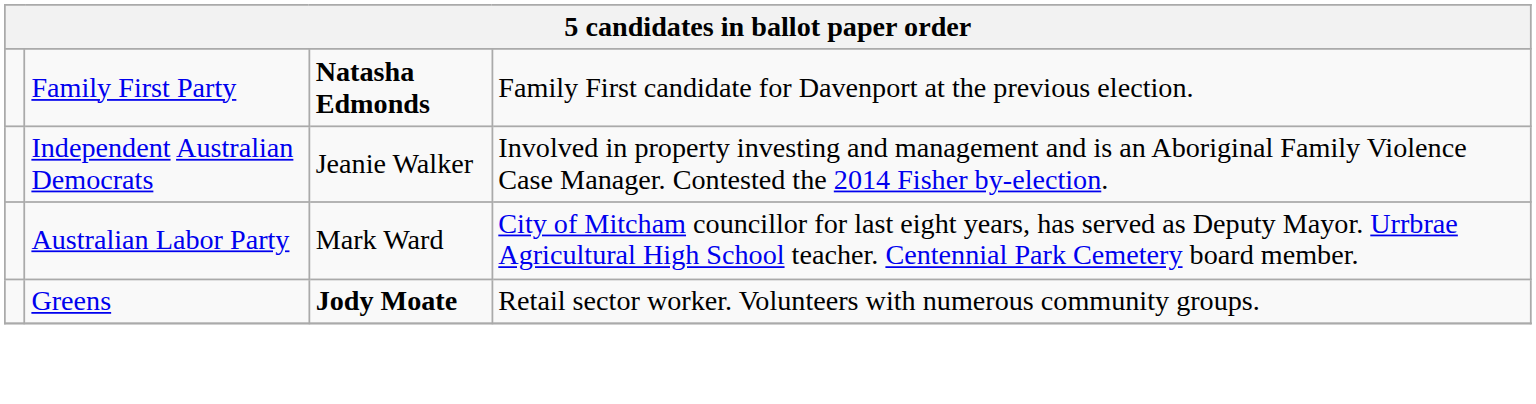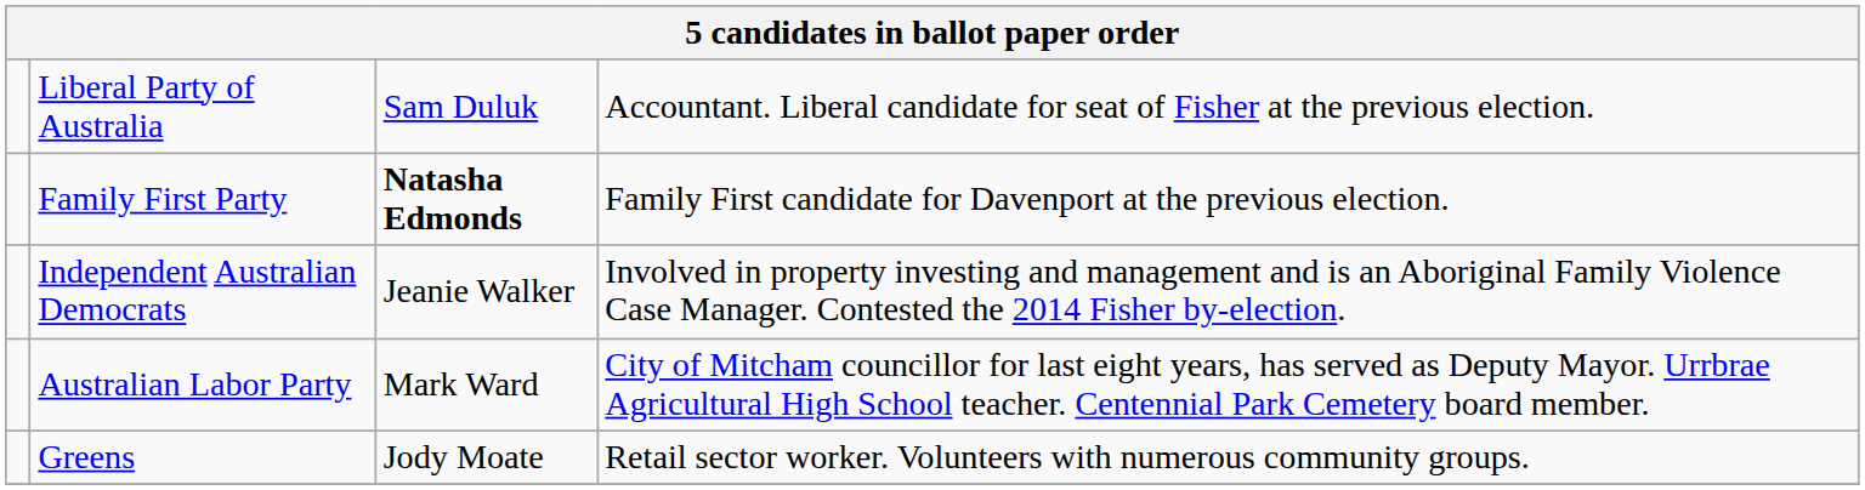 <table class="wikitable">
 <tr>
 <th colspan=4>5 candidates in ballot paper order</th>
+</tr>
+<tr>
+<td> </td>
+<td><a href='#'>Liberal Party of Australia</a></td>
+<td><a href='#'>Sam Duluk</a></td>
+<td>Accountant. Liberal candidate for seat of <a href='#'>Fisher</a> at the previous election.</td>
 </tr>
 <tr>
 <td> </td>
 <td><a href='#'>Family First Party</a></td>
 <td><strong>Natasha Edmonds</strong></td>
 <td>Family First candidate for Davenport at the previous election.</td>
 </tr>
 <tr>
 <td> </td>
 <td><a href='#'>Independent</a> <a href='#'>Australian Democrats</a></td>
 <td>Jeanie Walker</td>
 <td>Involved in property investing and management and is an Aboriginal Family Violence Case Manager. Contested the <a href='#'>2014 Fisher by-election</a>.</td>
 </tr>
 <tr>
 <td> </td>
 <td><a href='#'>Australian Labor Party</a></td>
 <td>Mark Ward</td>
 <td><a href='#'>City of Mitcham</a> councillor for last eight years, has served as Deputy Mayor. <a href='#'>Urrbrae Agricultural High School</a> teacher. <a href='#'>Centennial Park Cemetery</a> board member.</td>
 </tr>
 <tr>
 <td> </td>
 <td><a href='#'>Greens</a></td>
-<td><strong>Jody Moate</strong></td>
+<td>Jody Moate</td>
 <td>Retail sector worker. Volunteers with numerous community groups.</td>
 </tr>
 <tr>
 </tr>
 </table>
